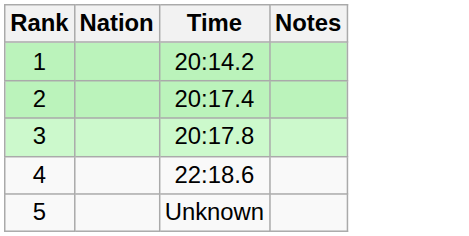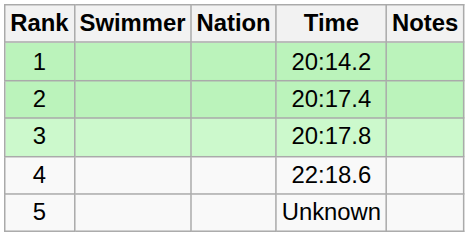 <table class="wikitable sortable" style="text-align:center">
 <tr>
 <th>Rank</th>
+<th>Swimmer</th>
 <th>Nation</th>
 <th>Time</th>
 <th>Notes</th>
 </tr>
 <tr style="background:#bbf3bb;">
 <td>1</td>
 <td align=left></td>
+<td align=left></td>
 <td>20:14.2</td>
 <td></td>
 </tr>
 <tr style="background:#bbf3bb;">
 <td>2</td>
+<td align=left></td>
 <td align=left></td>
 <td>20:17.4</td>
 <td></td>
 </tr>
 <tr style="background:#ccf9cc;">
 <td>3</td>
 <td align=left></td>
+<td align=left></td>
 <td>20:17.8</td>
 <td></td>
 </tr>
 <tr>
 <td>4</td>
+<td align=left></td>
 <td align=left></td>
 <td>22:18.6</td>
 <td></td>
 </tr>
 <tr>
 <td>5</td>
 <td align=left></td>
+<td align=left></td>
 <td>Unknown</td>
 <td></td>
 </tr>
 </table>
